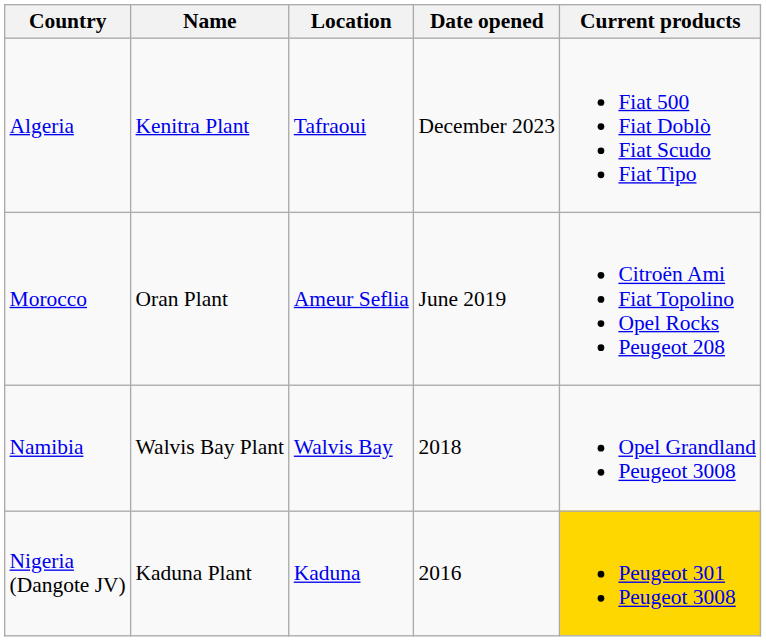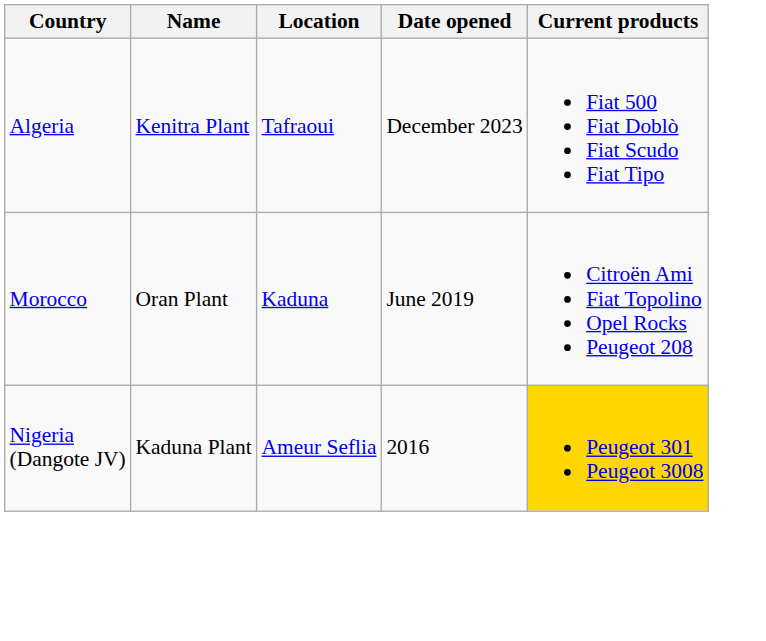 <table class="wikitable sortable sticky-header">
 <tr>
 <th>Country</th>
 <th>Name</th>
 <th>Location</th>
 <th>Date opened</th>
 <th>Current products</th>
 </tr>
 <tr>
 <td><a href='#'>Algeria</a></td>
 <td><a href='#'>Kenitra Plant</a></td>
 <td><a href='#'>Tafraoui</a></td>
 <td>December 2023</td>
 <td><br><ul><li><a href='#'>Fiat 500</a></li><li><a href='#'>Fiat Doblò</a></li><li><a href='#'>Fiat Scudo</a></li><li><a href='#'>Fiat Tipo</a></li></ul></td>
 </tr>
 <tr>
 <td><a href='#'>Morocco</a></td>
 <td>Oran Plant</td>
-<td><a href='#'>Ameur Seflia</a></td>
+<td><a href='#'>Kaduna</a></td>
 <td>June 2019</td>
 <td><br><ul><li><a href='#'>Citroën Ami</a></li><li><a href='#'>Fiat Topolino</a></li><li><a href='#'>Opel Rocks</a></li><li><a href='#'>Peugeot 208</a></li></ul></td>
 </tr>
 <tr>
-<td><a href='#'>Namibia</a></td>
-<td>Walvis Bay Plant</td>
-<td><a href='#'>Walvis Bay</a></td>
-<td>2018</td>
-<td><br><ul><li><a href='#'>Opel Grandland</a></li><li><a href='#'>Peugeot 3008</a></li></ul></td>
-</tr>
-<tr>
 <td><a href='#'>Nigeria</a><br>(Dangote JV)</td>
 <td>Kaduna Plant</td>
-<td><a href='#'>Kaduna</a></td>
+<td><a href='#'>Ameur Seflia</a></td>
 <td>2016</td>
 <td style="background: gold;"><br><ul><li><a href='#'>Peugeot 301</a></li><li><a href='#'>Peugeot 3008</a></li></ul></td>
 </tr>
 </table>
